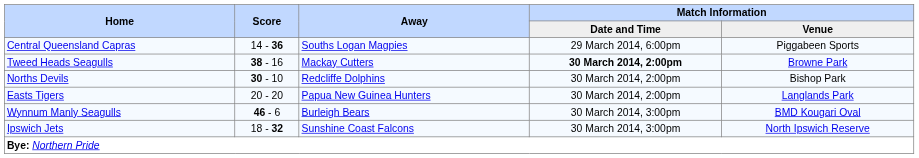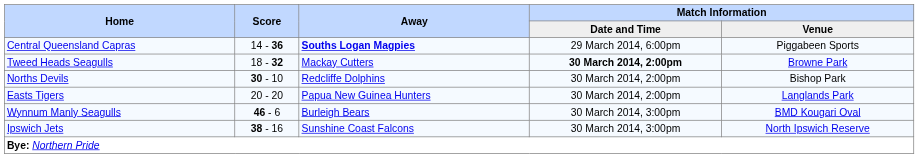 <table border=1 style="border-collapse:collapse; font-size:90%; text-align:center;" cellpadding=3 cellspacing=0>
 <tr bgcolor=#C1D8FF>
 <th rowspan=2 width=12%>Home</th>
 <th rowspan=2 width=3%>Score</th>
 <th rowspan=2 width=12%>Away</th>
 <th colspan=5>Match Information</th>
 </tr>
 <tr bgcolor=#EFEFEF>
 <th width=10%>Date and Time</th>
 <th width=10%>Venue</th>
 </tr>
 <tr bgcolor=#F5FAFF>
 <td align=left> <a href='#'>Central Queensland Capras</a></td>
 <td>14 - <strong>36</strong></td>
-<td align=left> <a href='#'>Souths Logan Magpies</a></td>
+<td align=left><strong> <a href='#'>Souths Logan Magpies</a></strong></td>
 <td>29 March 2014, 6:00pm</td>
 <td>Piggabeen Sports</td>
 </tr>
 <tr bgcolor=#F5FAFF>
 <td align=left> <a href='#'>Tweed Heads Seagulls</a></td>
-<td><strong>38</strong> - 16</td>
+<td>18 - <strong>32</strong></td>
 <td align=left> <a href='#'>Mackay Cutters</a></td>
 <td><strong>30 March 2014, 2:00pm</strong></td>
 <td><a href='#'>Browne Park</a></td>
 </tr>
 <tr bgcolor=#F5FAFF>
 <td align=left> <a href='#'>Norths Devils</a></td>
 <td><strong>30</strong> - 10</td>
 <td align=left> <a href='#'>Redcliffe Dolphins</a></td>
 <td>30 March 2014, 2:00pm</td>
 <td>Bishop Park</td>
 </tr>
 <tr bgcolor=#F5FAFF>
 <td align=left> <a href='#'>Easts Tigers</a></td>
 <td>20 - 20</td>
 <td align=left> <a href='#'>Papua New Guinea Hunters</a></td>
 <td>30 March 2014, 2:00pm</td>
 <td><a href='#'>Langlands Park</a></td>
 </tr>
 <tr bgcolor=#F5FAFF>
 <td align=left> <a href='#'>Wynnum Manly Seagulls</a></td>
 <td><strong>46</strong> - 6</td>
 <td align=left> <a href='#'>Burleigh Bears</a></td>
 <td>30 March 2014, 3:00pm</td>
 <td><a href='#'>BMD Kougari Oval</a></td>
 </tr>
 <tr bgcolor=#F5FAFF>
 <td align=left> <a href='#'>Ipswich Jets</a></td>
-<td>18 - <strong>32</strong></td>
+<td><strong>38</strong> - 16</td>
 <td align=left> <a href='#'>Sunshine Coast Falcons</a></td>
 <td>30 March 2014, 3:00pm</td>
 <td><a href='#'>North Ipswich Reserve</a></td>
 </tr>
 <tr>
 <td colspan="5" style="text-align:left;"><strong>Bye:</strong> <em><a href='#'>Northern Pride</a></em></td>
 </tr>
 </table>
